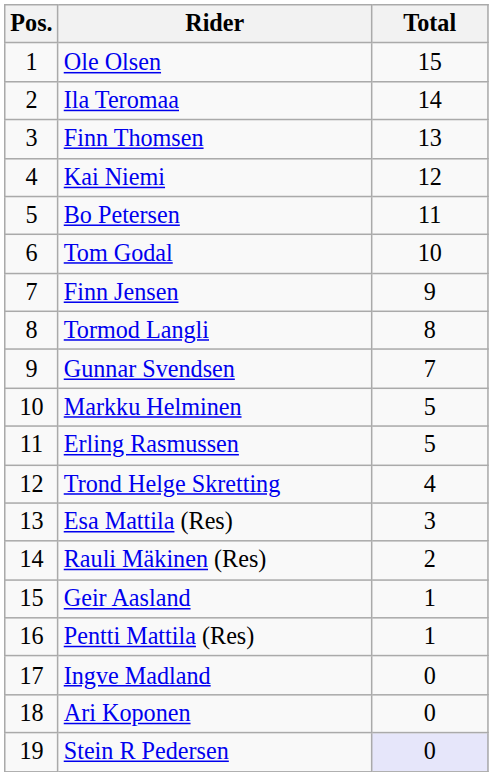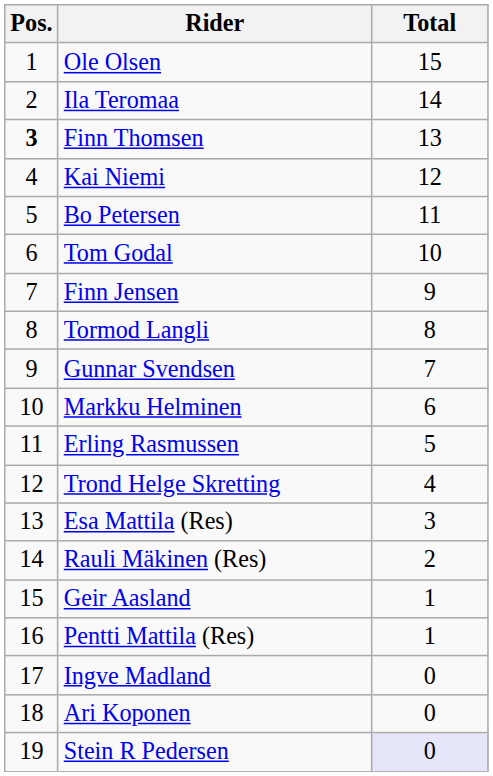 <table class=wikitable>
 <tr>
 <th width=25px>Pos.</th>
 <th width=200px>Rider</th>
 <th width=70px>Total</th>
 </tr>
 <tr align=center >
 <td>1</td>
 <td align=left> <a href='#'>Ole Olsen</a></td>
 <td>15</td>
 </tr>
 <tr align=center >
 <td>2</td>
 <td align=left> <a href='#'>Ila Teromaa</a></td>
 <td>14</td>
 </tr>
 <tr align=center >
-<td>3</td>
+<td><strong>3</strong></td>
 <td align=left> <a href='#'>Finn Thomsen</a></td>
 <td>13</td>
 </tr>
 <tr align=center >
 <td>4</td>
 <td align=left> <a href='#'>Kai Niemi</a></td>
 <td>12</td>
 </tr>
 <tr align=center>
 <td>5</td>
 <td align=left> <a href='#'>Bo Petersen</a></td>
 <td>11</td>
 </tr>
 <tr align=center>
 <td>6</td>
 <td align=left> <a href='#'>Tom Godal</a></td>
 <td>10</td>
 </tr>
 <tr align=center>
 <td>7</td>
 <td align=left> <a href='#'>Finn Jensen</a></td>
 <td>9</td>
 </tr>
 <tr align=center>
 <td>8</td>
 <td align=left> <a href='#'>Tormod Langli</a></td>
 <td>8</td>
 </tr>
 <tr align=center>
 <td>9</td>
 <td align=left> <a href='#'>Gunnar Svendsen</a></td>
 <td>7</td>
 </tr>
 <tr align=center>
 <td>10</td>
 <td align=left> <a href='#'>Markku Helminen</a></td>
-<td>5</td>
+<td>6</td>
 </tr>
 <tr align=center>
 <td>11</td>
 <td align=left> <a href='#'>Erling Rasmussen</a></td>
 <td>5</td>
 </tr>
 <tr align=center>
 <td>12</td>
 <td align=left> <a href='#'>Trond Helge Skretting</a></td>
 <td>4</td>
 </tr>
 <tr align=center>
 <td>13</td>
 <td align=left> <a href='#'>Esa Mattila</a> (Res)</td>
 <td>3</td>
 </tr>
 <tr align=center>
 <td>14</td>
 <td align=left> <a href='#'>Rauli Mäkinen</a> (Res)</td>
 <td>2</td>
 </tr>
 <tr align=center>
 <td>15</td>
 <td align=left> <a href='#'>Geir Aasland</a></td>
 <td>1</td>
 </tr>
 <tr align=center>
 <td>16</td>
 <td align=left> <a href='#'>Pentti Mattila</a> (Res)</td>
 <td>1</td>
 </tr>
 <tr align=center>
 <td>17</td>
 <td align=left> <a href='#'>Ingve Madland</a></td>
 <td>0</td>
 </tr>
 <tr align=center>
 <td>18</td>
 <td align=left> <a href='#'>Ari Koponen</a></td>
 <td>0</td>
 </tr>
 <tr align=center>
 <td>19</td>
 <td align=left> <a href='#'>Stein R Pedersen</a></td>
 <td style="background: lavender;">0</td>
 </tr>
 </table>
